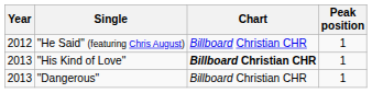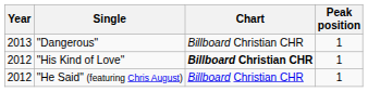 <table class="wikitable sortable">
 <tr>
 <th>Year</th>
 <th>Single</th>
 <th>Chart</th>
 <th>Peak<br>position</th>
 </tr>
 <tr>
+<td align="center">2013</td>
+<td>"Dangerous"</td>
+<td><em>Billboard</em> Christian CHR</td>
+<td align="center">1</td>
+</tr>
+<tr>
+<td align="center">2012</td>
+<td>"His Kind of Love"</td>
+<td><strong><em>Billboard</em> Christian CHR</strong></td>
+<td align="center">1</td>
+</tr>
+<tr>
 <td align="center">2012</td>
 <td>"He Said" <small>(featuring <a href='#'>Chris August</a>)</small> </td>
 <td><a href='#'><em>Billboard</em></a> <a href='#'>Christian CHR</a></td>
 <td align="center">1</td>
 </tr>
-<tr>
-<td align="center">2013</td>
-<td>"His Kind of Love"</td>
-<td><strong><em>Billboard</em> Christian CHR</strong></td>
-<td align="center">1</td>
-</tr>
-<tr>
-<td align="center">2013</td>
-<td>"Dangerous"</td>
-<td><em>Billboard</em> Christian CHR</td>
-<td align="center">1</td>
-</tr>
 </table>
